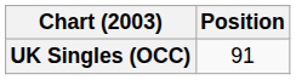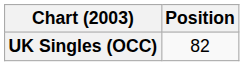 <table class="wikitable plainrowheaders" style="text-align:center">
 <tr>
 <th scope="col">Chart (2003)</th>
 <th scope="col">Position</th>
 </tr>
 <tr>
 <th scope="row">UK Singles (OCC)</th>
-<td>91</td>
+<td>82</td>
 </tr>
 </table>
